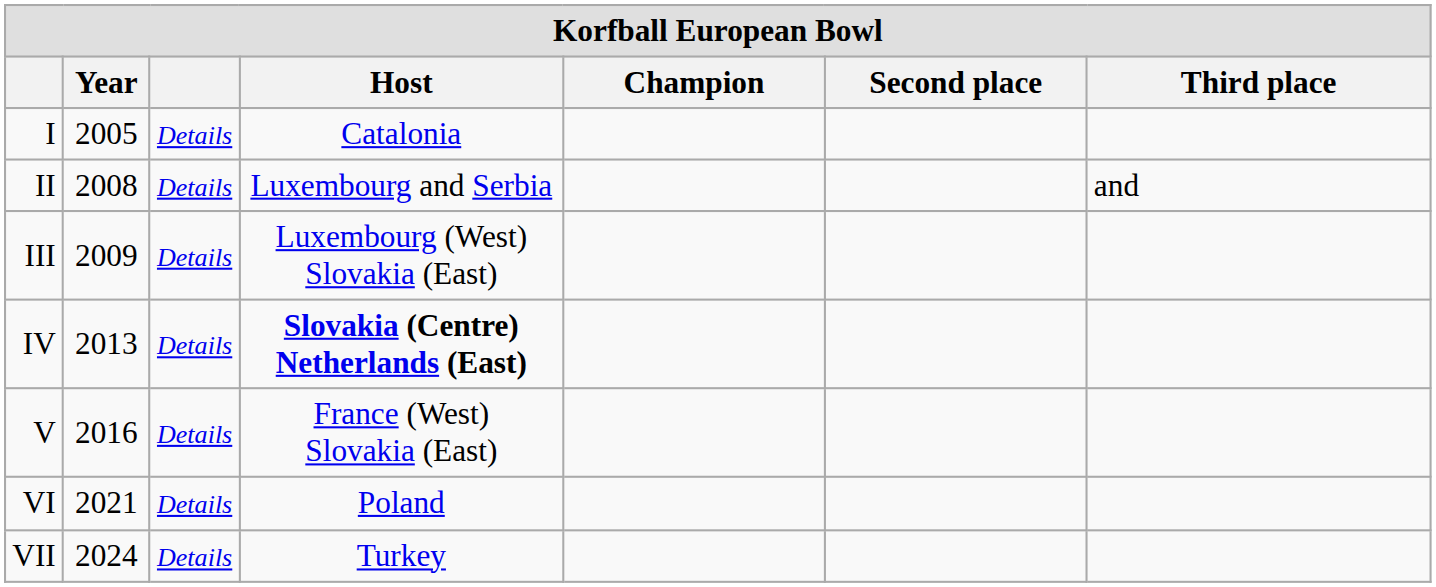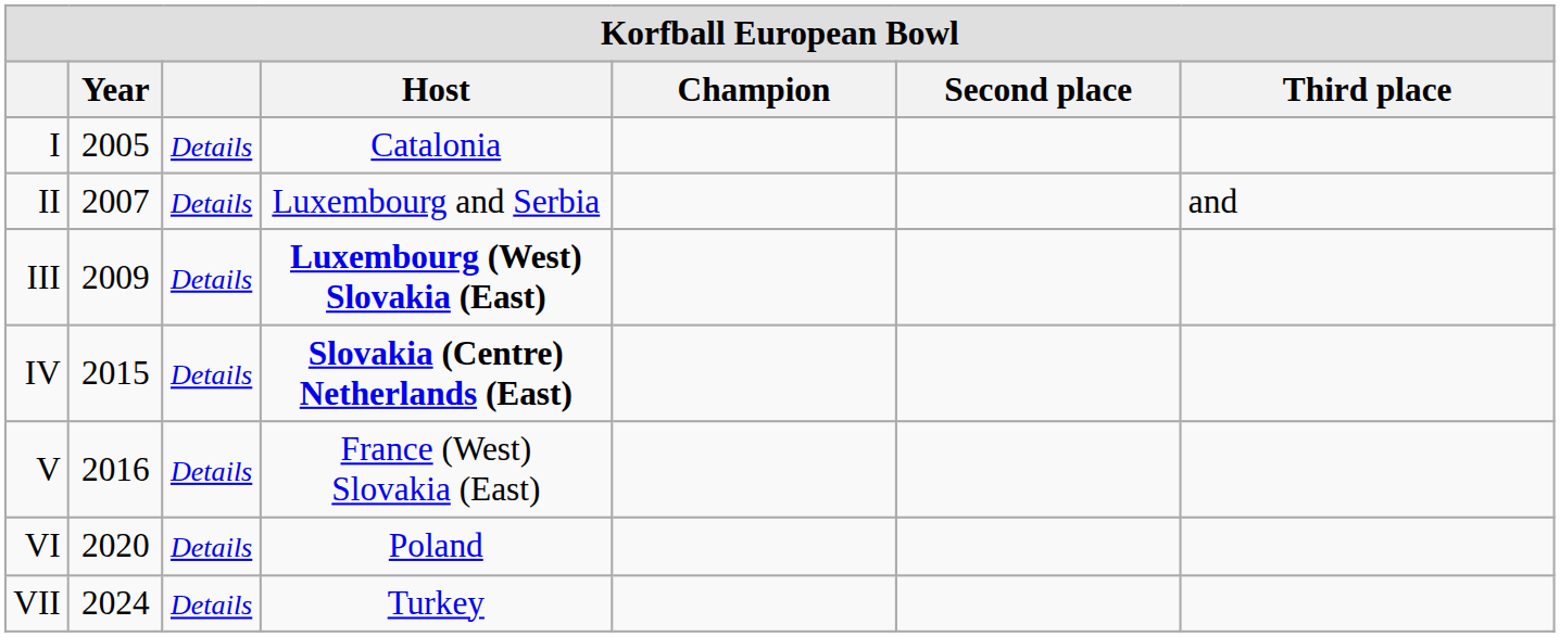 <table class="wikitable" style=font-size:95%>
 <tr align=left style="background:#dfdfdf;">
 <td colspan=8 align="center"><strong>Korfball European Bowl</strong></td>
 </tr>
 <tr>
 <th width=15></th>
 <th width=35>Year</th>
 <th width=35></th>
 <th width=150>Host</th>
 <th width=120>Champion</th>
 <th width=120>Second place</th>
 <th width=160>Third place</th>
 </tr>
 <tr>
 <td align="right">I</td>
 <td align="center">2005</td>
 <td align="right"><small><em><a href='#'>Details</a></em></small></td>
 <td align="center"><a href='#'>Catalonia</a></td>
 <td><strong></strong></td>
 <td></td>
 <td></td>
 </tr>
 <tr>
 <td align="right">II</td>
-<td align="center">2008</td>
+<td align="center">2007</td>
 <td align="right"><small><em><a href='#'>Details</a></em></small></td>
 <td align="center"><a href='#'>Luxembourg</a> and <a href='#'>Serbia</a></td>
 <td><strong></strong></td>
 <td></td>
 <td> and </td>
 </tr>
 <tr>
 <td align="right">III</td>
 <td align="center">2009</td>
 <td align="right"><small><em><a href='#'>Details</a></em></small></td>
-<td align="center"><a href='#'>Luxembourg</a> (West)<br><a href='#'>Slovakia</a> (East)</td>
+<td align="center"><strong><a href='#'>Luxembourg</a> (West)<br><a href='#'>Slovakia</a> (East)</strong></td>
 <td valign="top"><strong></strong><br><strong></strong></td>
 <td valign="top"><br></td>
 <td valign="top"><br></td>
 </tr>
 <tr>
 <td align="right">IV</td>
-<td align="center">2013</td>
+<td align="center">2015</td>
 <td align="right"><small><em><a href='#'>Details</a></em></small></td>
 <td align="center"><strong><a href='#'>Slovakia</a> (Centre)<br><a href='#'>Netherlands</a> (East)</strong></td>
 <td valign="top"><strong></strong><br><strong></strong></td>
 <td valign="top"><br></td>
 <td valign="top"><br></td>
 </tr>
 <tr>
 <td align="right">V</td>
 <td align="center">2016</td>
 <td align="right"><small><em><a href='#'>Details</a></em></small></td>
 <td align="center"><a href='#'>France</a> (West)<br><a href='#'>Slovakia</a> (East)</td>
 <td valign="top"><strong></strong><br><strong></strong></td>
 <td valign="top"><br></td>
 <td valign="top"><br></td>
 </tr>
 <tr>
 <td align="right">VI</td>
-<td align="center">2021</td>
+<td align="center">2020</td>
 <td align="right"><small><em><a href='#'>Details</a></em></small></td>
 <td align="center"><a href='#'>Poland</a></td>
 <td valign="top"><strong></strong></td>
 <td valign="top"></td>
 <td valign="top"></td>
 </tr>
 <tr>
 <td align="right">VII</td>
 <td align="center">2024</td>
 <td align="right"><small><em><a href='#'>Details</a></em></small></td>
 <td align="center"><a href='#'>Turkey</a></td>
 <td valign="top"></td>
 <td valign="top"></td>
 <td valign="top"></td>
 </tr>
 </table>
